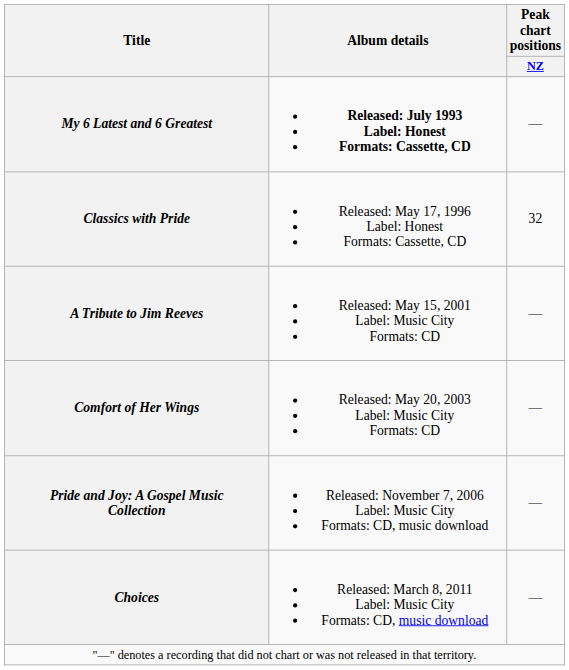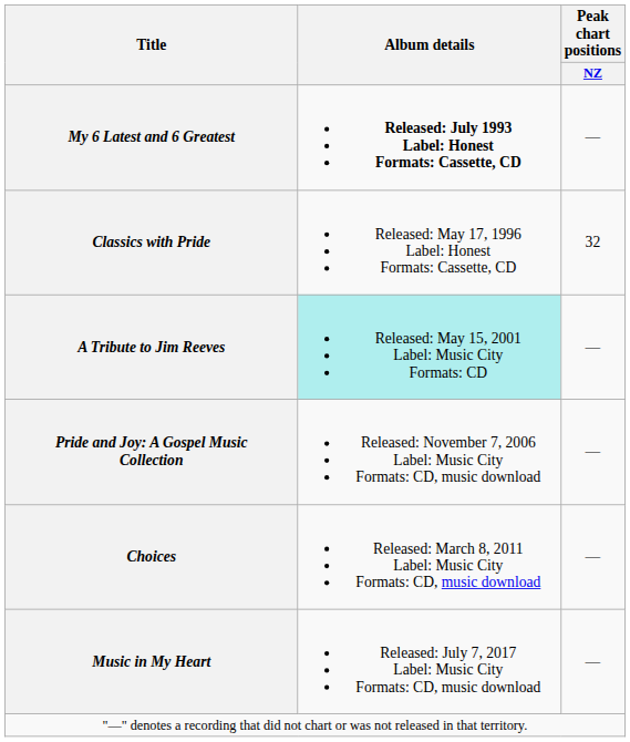 <table class="wikitable plainrowheaders" style="text-align:center;" border="1">
 <tr>
 <th scope="col" rowspan="2" style="width:19em;">Title</th>
 <th scope="col" rowspan="2" style="width:17em;">Album details</th>
 <th scope="col" colspan="1">Peak<br>chart<br>positions</th>
 </tr>
 <tr>
 <th scope="col" style="width:3.2em;font-size:90%;"><a href='#'>NZ</a><br></th>
 </tr>
 <tr>
 <th scope="row"><em>My 6 Latest and 6 Greatest</em></th>
 <td><strong><br><ul><li>Released: July 1993</li><li>Label: Honest</li><li>Formats: Cassette, CD</li></ul></strong></td>
 <td>—</td>
 </tr>
 <tr>
 <th scope="row"><em>Classics with Pride</em></th>
 <td><br><ul><li>Released: May 17, 1996</li><li>Label: Honest</li><li>Formats: Cassette, CD</li></ul></td>
 <td>32</td>
 </tr>
 <tr>
 <th scope="row"><em>A Tribute to Jim Reeves</em></th>
-<td><br><ul><li>Released: May 15, 2001</li><li>Label: Music City</li><li>Formats: CD</li></ul></td>
-<td>—</td>
-</tr>
-<tr>
-<th scope="row"><em>Comfort of Her Wings</em></th>
-<td><br><ul><li>Released: May 20, 2003</li><li>Label: Music City</li><li>Formats: CD</li></ul></td>
+<td style="background: paleturquoise;"><br><ul><li>Released: May 15, 2001</li><li>Label: Music City</li><li>Formats: CD</li></ul></td>
 <td>—</td>
 </tr>
 <tr>
 <th scope="row"><em>Pride and Joy: A Gospel Music<br>Collection</em></th>
 <td><br><ul><li>Released: November 7, 2006</li><li>Label: Music City</li><li>Formats: CD, music download</li></ul></td>
 <td>—</td>
 </tr>
 <tr>
 <th scope="row"><em>Choices</em></th>
 <td><br><ul><li>Released: March 8, 2011</li><li>Label: Music City</li><li>Formats: CD, <a href='#'>music download</a></li></ul></td>
 <td>—</td>
 </tr>
 <tr>
+<th scope="row"><em>Music in My Heart</em></th>
+<td><br><ul><li>Released: July 7, 2017</li><li>Label: Music City</li><li>Formats: CD, music download</li></ul></td>
+<td>—</td>
+</tr>
+<tr>
 <td colspan="3" style="font-size:90%">"—" denotes a recording that did not chart or was not released in that territory.</td>
 </tr>
 </table>
